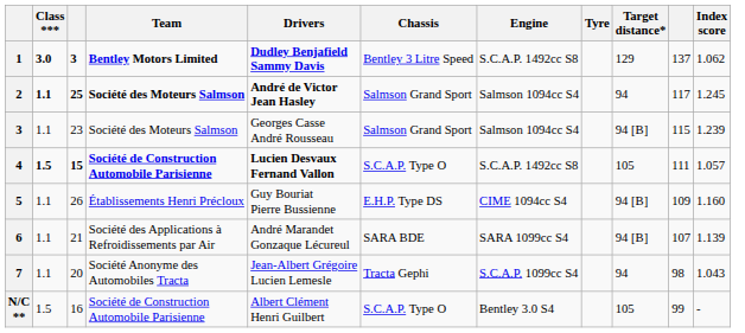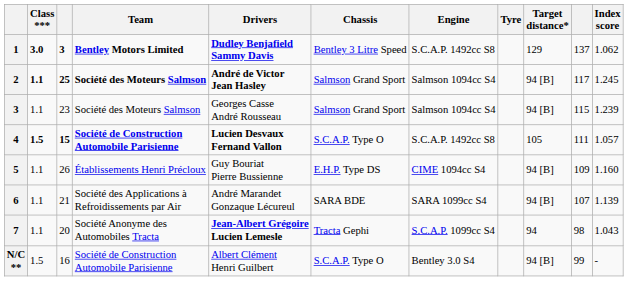 <table class="wikitable" style="font-size: 95%;">
 <tr>
 <th></th>
 <th>Class<br>***</th>
 <th></th>
 <th>Team</th>
 <th>Drivers</th>
 <th>Chassis</th>
 <th>Engine</th>
 <th>Tyre</th>
 <th>Target<br>distance*</th>
 <th></th>
 <th>Index<br>score</th>
 </tr>
 <tr>
 <th><strong>1</strong></th>
 <td><strong>3.0</strong></td>
 <td><strong>3</strong></td>
 <td><strong> <a href='#'>Bentley</a> Motors Limited</strong></td>
 <td><strong> <a href='#'>Dudley Benjafield</a><br> <a href='#'>Sammy Davis</a></strong></td>
 <td><a href='#'>Bentley 3 Litre</a> Speed</td>
 <td>S.C.A.P. 1492cc S8</td>
 <td></td>
 <td>129</td>
 <td>137</td>
 <td>1.062</td>
 </tr>
 <tr>
 <th><strong>2</strong></th>
 <td><strong>1.1</strong></td>
 <td><strong>25</strong></td>
 <td><strong> Société des Moteurs <a href='#'>Salmson</a></strong></td>
 <td><strong> André de Victor<br> Jean Hasley</strong></td>
 <td><a href='#'>Salmson</a> Grand Sport</td>
 <td>Salmson 1094cc S4</td>
 <td></td>
-<td>94</td>
+<td>94 [B]</td>
 <td>117</td>
 <td>1.245</td>
 </tr>
 <tr>
 <th>3</th>
 <td>1.1</td>
 <td>23</td>
 <td> Société des Moteurs <a href='#'>Salmson</a></td>
 <td> Georges Casse<br> André Rousseau</td>
 <td><a href='#'>Salmson</a> Grand Sport</td>
 <td>Salmson 1094cc S4</td>
 <td></td>
 <td>94 [B]</td>
 <td>115</td>
 <td>1.239</td>
 </tr>
 <tr>
 <th><strong>4</strong></th>
 <td><strong>1.5</strong></td>
 <td><strong>15</strong></td>
 <td><strong> <a href='#'>Société de Construction<br>Automobile Parisienne</a></strong></td>
 <td><strong> Lucien Desvaux<br> Fernand Vallon</strong></td>
 <td><a href='#'>S.C.A.P.</a> Type O</td>
 <td>S.C.A.P. 1492cc S8</td>
 <td></td>
 <td>105</td>
 <td>111</td>
 <td>1.057</td>
 </tr>
 <tr>
 <th>5</th>
 <td>1.1</td>
 <td>26</td>
 <td> <a href='#'>Établissements Henri Précloux</a></td>
 <td> Guy Bouriat<br> Pierre Bussienne</td>
 <td><a href='#'>E.H.P.</a> Type DS</td>
 <td><a href='#'>CIME</a> 1094cc S4</td>
 <td></td>
 <td>94 [B]</td>
 <td>109</td>
 <td>1.160</td>
 </tr>
 <tr>
 <th>6</th>
 <td>1.1</td>
 <td>21</td>
 <td> Société des Applications à<br>Refroidissements par Air</td>
 <td> André Marandet<br> Gonzaque Lécureul</td>
 <td>SARA BDE</td>
 <td>SARA 1099cc S4</td>
 <td></td>
 <td>94 [B]</td>
 <td>107</td>
 <td>1.139</td>
 </tr>
 <tr>
 <th>7</th>
 <td>1.1</td>
 <td>20</td>
 <td> Société Anonyme des<br>Automobiles <a href='#'>Tracta</a></td>
-<td> <a href='#'>Jean-Albert Grégoire</a><br> Lucien Lemesle</td>
+<td><strong> <a href='#'>Jean-Albert Grégoire</a><br> Lucien Lemesle</strong></td>
 <td><a href='#'>Tracta</a> Gephi</td>
 <td><a href='#'>S.C.A.P.</a> 1099cc S4</td>
 <td></td>
 <td>94</td>
 <td>98</td>
 <td>1.043</td>
 </tr>
 <tr>
 <th>N/C<br>**</th>
 <td>1.5</td>
 <td>16</td>
 <td> <a href='#'>Société de Construction<br>Automobile Parisienne</a></td>
 <td> <a href='#'>Albert Clément</a><br> Henri Guilbert</td>
 <td><a href='#'>S.C.A.P.</a> Type O</td>
 <td>Bentley 3.0 S4</td>
 <td></td>
-<td>105</td>
+<td>94 [B]</td>
 <td>99</td>
 <td>-</td>
 </tr>
 </table>
